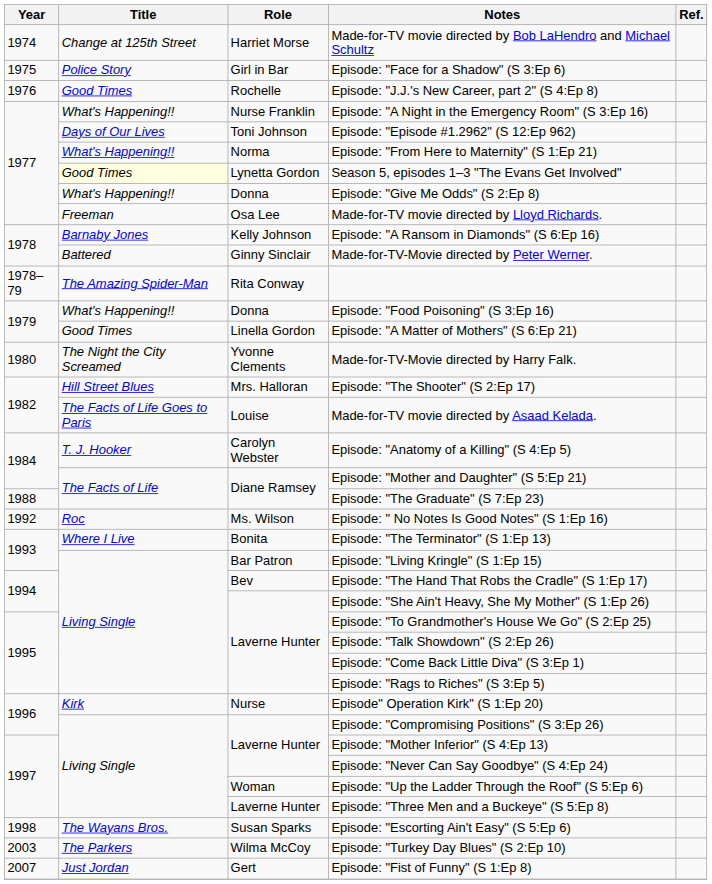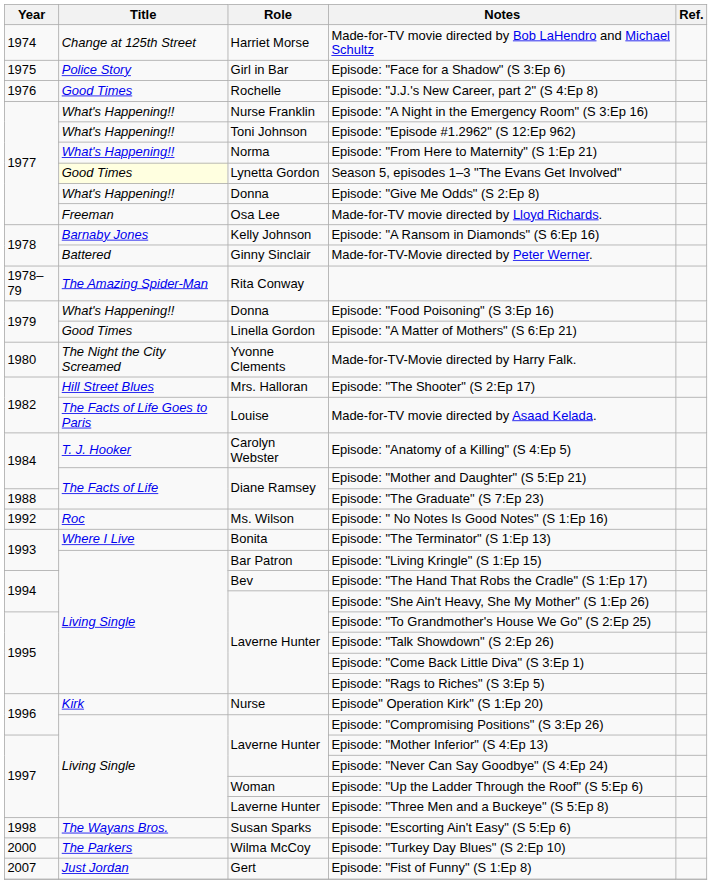 <table class="wikitable sortable">
 <tr>
 <th>Year</th>
 <th>Title</th>
 <th>Role</th>
 <th>Notes</th>
 <th>Ref.</th>
 </tr>
 <tr>
 <td>1974</td>
 <td><em>Change at 125th Street</em></td>
 <td>Harriet Morse</td>
 <td>Made-for-TV movie directed by <a href='#'>Bob LaHendro</a> and <a href='#'>Michael Schultz</a></td>
 <td></td>
 </tr>
 <tr>
 <td>1975</td>
 <td><em><a href='#'>Police Story</a></em></td>
 <td>Girl in Bar</td>
 <td>Episode: "Face for a Shadow" (S 3:Ep 6)</td>
 <td></td>
 </tr>
 <tr>
 <td>1976</td>
 <td><em><a href='#'>Good Times</a></em></td>
 <td>Rochelle</td>
 <td>Episode: "J.J.'s New Career, part 2" (S 4:Ep 8)</td>
 <td></td>
 </tr>
 <tr>
 <td rowspan="6">1977</td>
 <td><em>What's Happening!!</em></td>
 <td>Nurse Franklin</td>
 <td>Episode: "A Night in the Emergency Room" (S 3:Ep 16)</td>
 <td></td>
 </tr>
 <tr>
-<td><em><a href='#'>Days of Our Lives</a></em></td>
+<td><em>What's Happening!!</em></td>
 <td>Toni Johnson</td>
 <td>Episode: "Episode #1.2962" (S 12:Ep 962)</td>
 <td></td>
 </tr>
 <tr>
 <td><em><a href='#'>What's Happening!!</a></em></td>
 <td>Norma</td>
 <td>Episode: "From Here to Maternity" (S 1:Ep 21)</td>
 <td></td>
 </tr>
 <tr>
 <td style="background: lightyellow;"><em>Good Times</em></td>
 <td>Lynetta Gordon</td>
 <td>Season 5, episodes 1–3 "The Evans Get Involved"</td>
 <td></td>
 </tr>
 <tr>
 <td><em>What's Happening!!</em></td>
 <td>Donna</td>
 <td>Episode: "Give Me Odds" (S 2:Ep 8)</td>
 <td></td>
 </tr>
 <tr>
 <td><em>Freeman</em></td>
 <td>Osa Lee</td>
 <td>Made-for-TV movie directed by <a href='#'>Lloyd Richards</a>.</td>
 <td></td>
 </tr>
 <tr>
 <td rowspan="2">1978</td>
 <td><em><a href='#'>Barnaby Jones</a></em></td>
 <td>Kelly Johnson</td>
 <td>Episode: "A Ransom in Diamonds" (S 6:Ep 16)</td>
 <td></td>
 </tr>
 <tr>
 <td><em>Battered</em></td>
 <td>Ginny Sinclair</td>
 <td>Made-for-TV-Movie directed by <a href='#'>Peter Werner</a>.</td>
 <td></td>
 </tr>
 <tr>
 <td>1978–79</td>
 <td><em><a href='#'>The Amazing Spider-Man</a></em></td>
 <td>Rita Conway</td>
 <td></td>
 <td></td>
 </tr>
 <tr>
 <td rowspan="2">1979</td>
 <td><em>What's Happening!!</em></td>
 <td>Donna</td>
 <td>Episode: "Food Poisoning" (S 3:Ep 16)</td>
 <td></td>
 </tr>
 <tr>
 <td><em>Good Times</em></td>
 <td>Linella Gordon</td>
 <td>Episode: "A Matter of Mothers" (S 6:Ep 21)</td>
 <td></td>
 </tr>
 <tr>
 <td>1980</td>
 <td><em>The Night the City Screamed</em></td>
 <td>Yvonne Clements</td>
 <td>Made-for-TV-Movie directed by Harry Falk.</td>
 <td></td>
 </tr>
 <tr>
 <td rowspan="2">1982</td>
 <td><em><a href='#'>Hill Street Blues</a></em></td>
 <td>Mrs. Halloran</td>
 <td>Episode: "The Shooter" (S 2:Ep 17)</td>
 <td></td>
 </tr>
 <tr>
 <td><em><a href='#'>The Facts of Life Goes to Paris</a></em></td>
 <td>Louise</td>
 <td>Made-for-TV movie directed by <a href='#'>Asaad Kelada</a>.</td>
 <td></td>
 </tr>
 <tr>
 <td rowspan="2">1984</td>
 <td><em><a href='#'>T. J. Hooker</a></em></td>
 <td>Carolyn Webster</td>
 <td>Episode: "Anatomy of a Killing" (S 4:Ep 5)</td>
 <td></td>
 </tr>
 <tr>
 <td rowspan="2"><em><a href='#'>The Facts of Life</a></em></td>
 <td rowspan="2">Diane Ramsey</td>
 <td>Episode: "Mother and Daughter" (S 5:Ep 21)</td>
 <td></td>
 </tr>
 <tr>
 <td>1988</td>
 <td>Episode: "The Graduate" (S 7:Ep 23)</td>
 <td></td>
 </tr>
 <tr>
 <td>1992</td>
 <td><em><a href='#'>Roc</a></em></td>
 <td>Ms. Wilson</td>
 <td>Episode: " No Notes Is Good Notes" (S 1:Ep 16)</td>
 <td></td>
 </tr>
 <tr>
 <td rowspan="2">1993</td>
 <td><em><a href='#'>Where I Live</a></em></td>
 <td>Bonita</td>
 <td>Episode: "The Terminator" (S 1:Ep 13)</td>
 <td></td>
 </tr>
 <tr>
 <td rowspan="7"><em><a href='#'>Living Single</a></em></td>
 <td>Bar Patron</td>
 <td>Episode: "Living Kringle" (S 1:Ep 15)</td>
 <td></td>
 </tr>
 <tr>
 <td rowspan="2">1994</td>
 <td>Bev</td>
 <td>Episode: "The Hand That Robs the Cradle" (S 1:Ep 17)</td>
 <td></td>
 </tr>
 <tr>
 <td rowspan="5">Laverne Hunter</td>
 <td>Episode: "She Ain't Heavy, She My Mother" (S 1:Ep 26)</td>
 <td></td>
 </tr>
 <tr>
 <td rowspan="4">1995</td>
 <td>Episode: "To Grandmother's House We Go" (S 2:Ep 25)</td>
 <td></td>
 </tr>
 <tr>
 <td>Episode: "Talk Showdown" (S 2:Ep 26)</td>
 <td></td>
 </tr>
 <tr>
 <td>Episode: "Come Back Little Diva" (S 3:Ep 1)</td>
 <td></td>
 </tr>
 <tr>
 <td>Episode: "Rags to Riches" (S 3:Ep 5)</td>
 <td></td>
 </tr>
 <tr>
 <td rowspan="2">1996</td>
 <td><em><a href='#'>Kirk</a></em></td>
 <td>Nurse</td>
 <td>Episode" Operation Kirk" (S 1:Ep 20)</td>
 <td></td>
 </tr>
 <tr>
 <td rowspan="5"><em>Living Single</em></td>
 <td rowspan="3">Laverne Hunter</td>
 <td>Episode: "Compromising Positions"  (S 3:Ep 26)</td>
 <td></td>
 </tr>
 <tr>
 <td rowspan="4">1997</td>
 <td>Episode: "Mother Inferior" (S 4:Ep 13)</td>
 <td></td>
 </tr>
 <tr>
 <td>Episode: "Never Can Say Goodbye" (S 4:Ep 24)</td>
 <td></td>
 </tr>
 <tr>
 <td>Woman</td>
 <td>Episode: "Up the Ladder Through the Roof" (S 5:Ep 6)</td>
 <td></td>
 </tr>
 <tr>
 <td>Laverne Hunter</td>
 <td>Episode: "Three Men and a Buckeye" (S 5:Ep 8)</td>
 <td></td>
 </tr>
 <tr>
 <td>1998</td>
 <td><em><a href='#'>The Wayans Bros.</a></em></td>
 <td>Susan Sparks</td>
 <td>Episode: "Escorting Ain't Easy" (S 5:Ep 6)</td>
 <td></td>
 </tr>
 <tr>
-<td>2003</td>
+<td>2000</td>
 <td><em><a href='#'>The Parkers</a></em></td>
 <td>Wilma McCoy</td>
 <td>Episode: "Turkey Day Blues" (S 2:Ep 10)</td>
 <td></td>
 </tr>
 <tr>
 <td>2007</td>
 <td><em><a href='#'>Just Jordan</a></em></td>
 <td>Gert</td>
 <td>Episode: "Fist of Funny" (S 1:Ep 8)</td>
 <td></td>
 </tr>
 <tr>
 </tr>
 </table>
